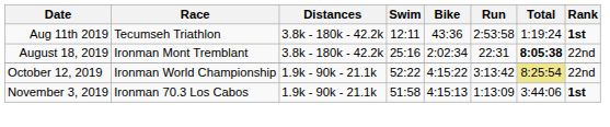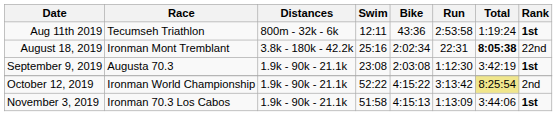 <table class="wikitable sortable">
 <tr>
 <th>Date</th>
 <th>Race</th>
 <th>Distances</th>
 <th>Swim</th>
 <th>Bike</th>
 <th>Run</th>
 <th>Total</th>
 <th>Rank</th>
 </tr>
 <tr>
 <td style="text-align:right">Aug 11th 2019</td>
 <td>Tecumseh Triathlon</td>
-<td>3.8k - 180k - 42.2k</td>
+<td>800m - 32k - 6k</td>
 <td style="text-align:center">12:11</td>
 <td style="text-align:center">43:36</td>
 <td style="text-align:center">2:53:58</td>
 <td style="text-align:center">1:19:24</td>
 <td><strong>1st</strong></td>
 </tr>
 <tr>
 <td style="text-align:right">August 18, 2019</td>
 <td>Ironman Mont Tremblant</td>
 <td>3.8k - 180k - 42.2k</td>
 <td style="text-align:center">25:16</td>
 <td style="text-align:center">2:02:34</td>
 <td style="text-align:center">22:31</td>
 <td style="text-align:center"><strong>8:05:38</strong></td>
 <td>22nd</td>
 </tr>
 <tr>
+<td>September 9, 2019</td>
+<td>Augusta 70.3</td>
+<td>1.9k - 90k - 21.1k</td>
+<td style="text-align:center">23:08</td>
+<td style="text-align:center">2:03:08</td>
+<td style="text-align:center">1:12:30</td>
+<td style="text-align:center">3:42:19</td>
+<td><strong>1st</strong></td>
+</tr>
+<tr>
 </tr>
 <tr>
 <td>October 12, 2019</td>
 <td>Ironman World Championship</td>
 <td>1.9k - 90k - 21.1k</td>
 <td style="text-align:center">52:22</td>
 <td style="text-align:center">4:15:22</td>
 <td style="text-align:center">3:13:42</td>
 <td style="background: khaki; text-align:center">8:25:54</td>
-<td>22nd</td>
+<td>2nd</td>
 </tr>
 <tr>
 <td>November 3, 2019</td>
 <td>Ironman 70.3 Los Cabos</td>
 <td>1.9k - 90k - 21.1k</td>
 <td style="text-align:center">51:58</td>
 <td style="text-align:center">4:15:13</td>
 <td style="text-align:center">1:13:09</td>
 <td style="text-align:center">3:44:06</td>
 <td><strong>1st</strong></td>
 </tr>
 </table>
